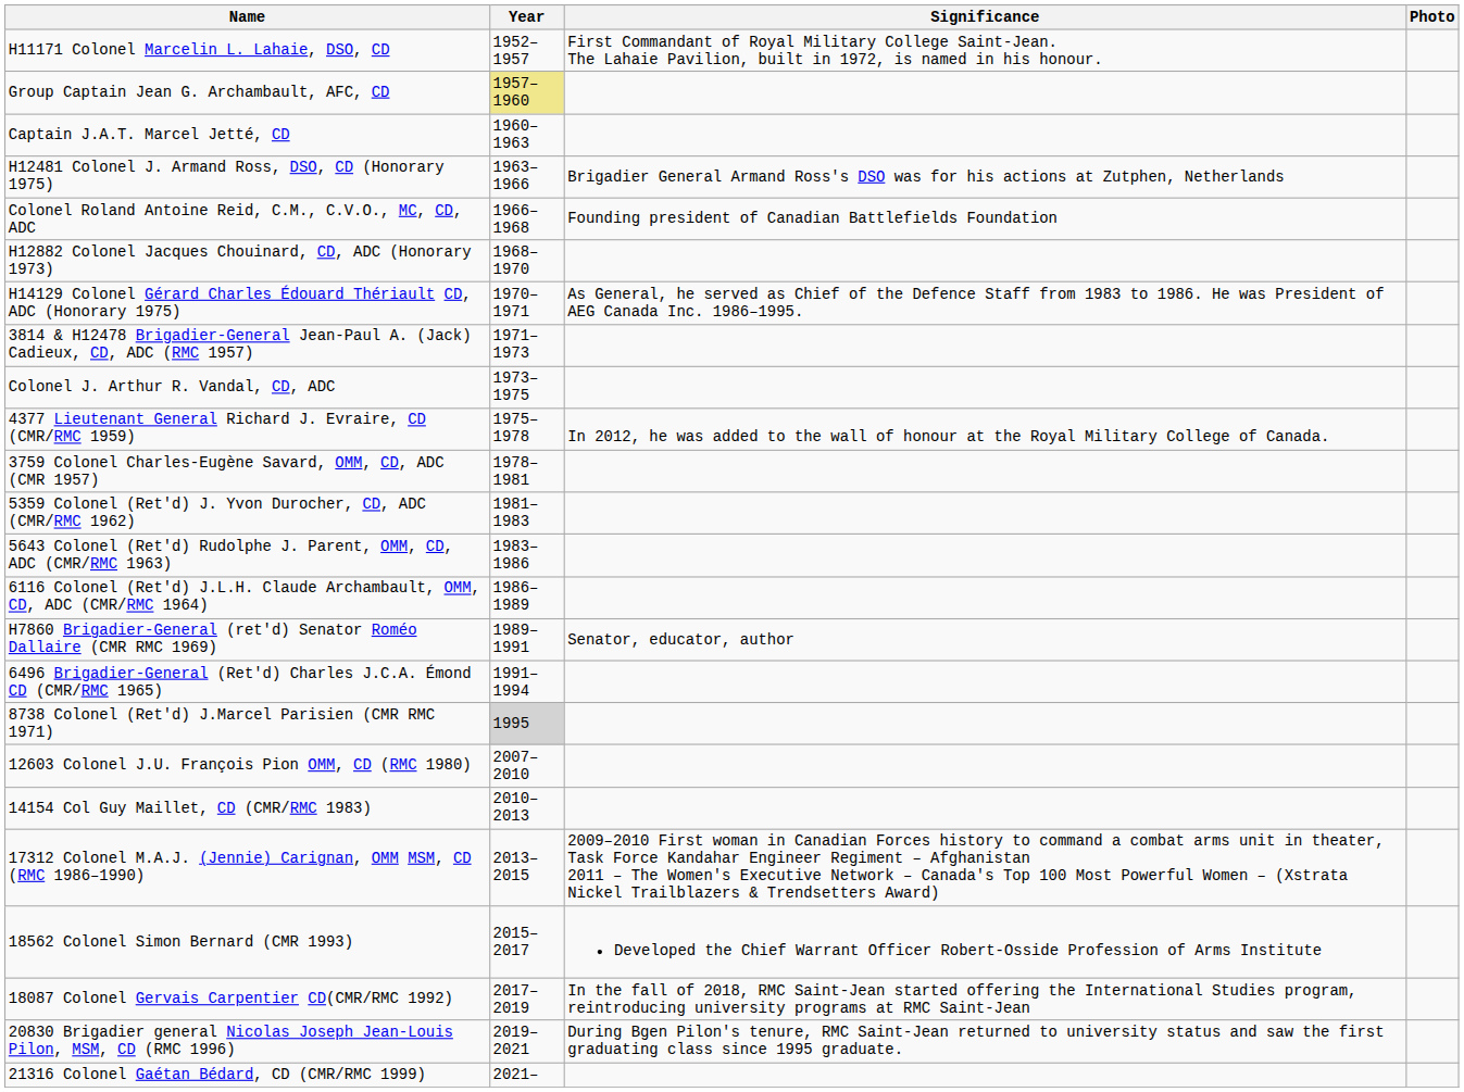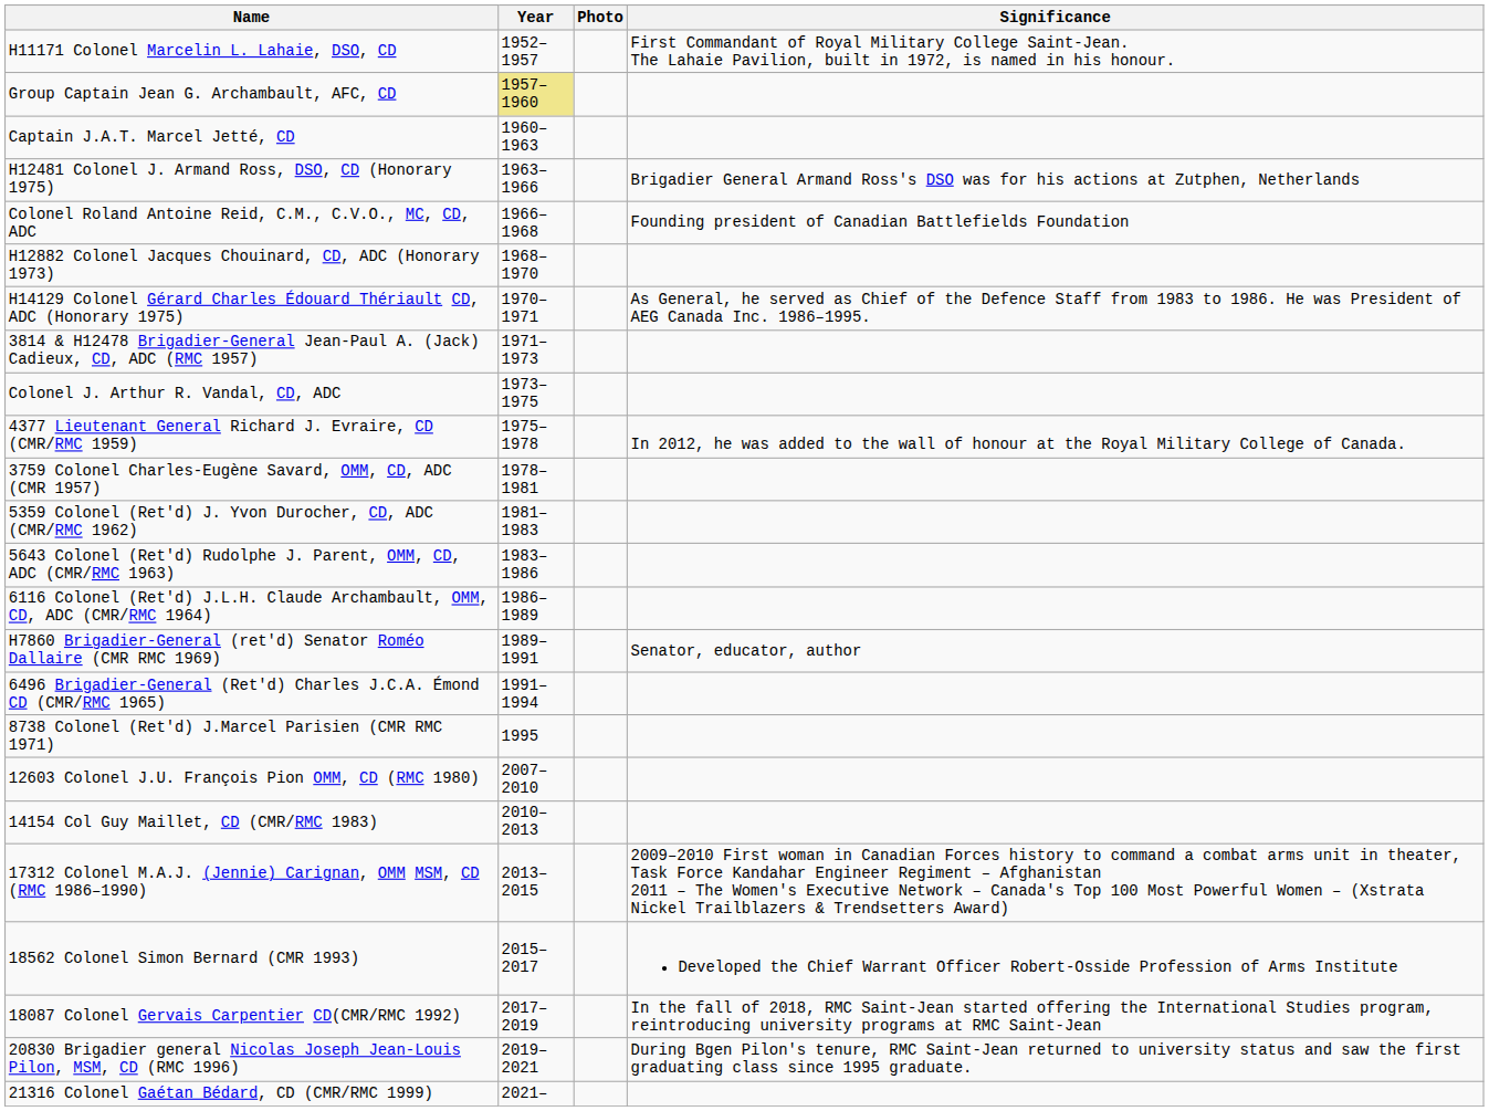 <table class="wikitable">
 <tr>
 <th>Name</th>
 <th>Year</th>
+<th>Photo</th>
 <th>Significance</th>
-<th>Photo</th>
 </tr>
 <tr>
 <td>H11171 Colonel <a href='#'>Marcelin L. Lahaie</a>, <a href='#'>DSO</a>, <a href='#'>CD</a></td>
 <td>1952–1957</td>
+<td></td>
 <td>First Commandant of Royal Military College Saint-Jean.<br>The Lahaie Pavilion, built in 1972, is named in his honour.</td>
-<td></td>
 </tr>
 <tr>
 <td>Group Captain Jean G. Archambault, AFC, <a href='#'>CD</a></td>
 <td style="background: khaki;">1957–1960</td>
 <td></td>
 <td></td>
 </tr>
 <tr>
 <td>Captain J.A.T. Marcel Jetté, <a href='#'>CD</a></td>
 <td>1960–1963</td>
 <td></td>
 <td></td>
 </tr>
 <tr>
 <td>H12481 Colonel J. Armand Ross, <a href='#'>DSO</a>, <a href='#'>CD</a> (Honorary 1975)</td>
 <td>1963–1966</td>
+<td></td>
 <td>Brigadier General Armand Ross's <a href='#'>DSO</a> was for his actions at Zutphen, Netherlands</td>
-<td></td>
 </tr>
 <tr>
 <td>Colonel Roland Antoine Reid, C.M., C.V.O., <a href='#'>MC</a>, <a href='#'>CD</a>, ADC</td>
 <td>1966–1968</td>
+<td></td>
 <td>Founding president of Canadian Battlefields Foundation</td>
-<td></td>
 </tr>
 <tr>
 <td>H12882 Colonel Jacques Chouinard, <a href='#'>CD</a>, ADC (Honorary 1973)</td>
 <td>1968–1970</td>
 <td></td>
 <td></td>
 </tr>
 <tr>
 <td>H14129 Colonel <a href='#'>Gérard Charles Édouard Thériault</a> <a href='#'>CD</a>, ADC (Honorary 1975)</td>
 <td>1970–1971</td>
+<td></td>
 <td>As General, he served as Chief of the Defence Staff from 1983 to 1986. He was President of AEG Canada Inc. 1986–1995.</td>
-<td></td>
 </tr>
 <tr>
 <td>3814 & H12478 <a href='#'>Brigadier-General</a> Jean-Paul A. (Jack) Cadieux, <a href='#'>CD</a>, ADC (<a href='#'>RMC</a> 1957)</td>
 <td>1971–1973</td>
 <td></td>
 <td></td>
 </tr>
 <tr>
 <td>Colonel J. Arthur R. Vandal, <a href='#'>CD</a>, ADC</td>
 <td>1973–1975</td>
 <td></td>
 <td></td>
 </tr>
 <tr>
 <td>4377 <a href='#'>Lieutenant General</a> Richard J. Evraire, <a href='#'>CD</a> (CMR/<a href='#'>RMC</a> 1959)</td>
 <td>1975–1978</td>
+<td></td>
 <td><br>In 2012, he was added to the wall of honour at the Royal Military College of Canada.</td>
-<td></td>
 </tr>
 <tr>
 <td>3759 Colonel Charles-Eugène Savard, <a href='#'>OMM</a>, <a href='#'>CD</a>, ADC (CMR 1957)</td>
 <td>1978–1981</td>
 <td></td>
 <td></td>
 </tr>
 <tr>
 <td>5359 Colonel (Ret'd) J. Yvon Durocher, <a href='#'>CD</a>, ADC (CMR/<a href='#'>RMC</a> 1962)</td>
 <td>1981–1983</td>
 <td></td>
 <td></td>
 </tr>
 <tr>
 <td>5643 Colonel (Ret'd) Rudolphe J. Parent, <a href='#'>OMM</a>, <a href='#'>CD</a>, ADC (CMR/<a href='#'>RMC</a> 1963)</td>
 <td>1983–1986</td>
 <td></td>
 <td></td>
 </tr>
 <tr>
 <td>6116 Colonel (Ret'd) J.L.H. Claude Archambault, <a href='#'>OMM</a>, <a href='#'>CD</a>, ADC (CMR/<a href='#'>RMC</a> 1964)</td>
 <td>1986–1989</td>
 <td></td>
 <td></td>
 </tr>
 <tr>
 <td>H7860 <a href='#'>Brigadier-General</a> (ret'd) Senator <a href='#'>Roméo Dallaire</a> (CMR RMC 1969)</td>
 <td>1989–1991</td>
+<td></td>
 <td>Senator, educator, author</td>
-<td></td>
 </tr>
 <tr>
 <td>6496 <a href='#'>Brigadier-General</a> (Ret'd) Charles J.C.A. Émond <a href='#'>CD</a> (CMR/<a href='#'>RMC</a> 1965)</td>
 <td>1991–1994</td>
 <td></td>
 <td></td>
 </tr>
 <tr>
 <td>8738 Colonel (Ret'd) J.Marcel Parisien (CMR RMC 1971)</td>
-<td style="background: lightgrey;">1995</td>
+<td>1995</td>
 <td></td>
 <td></td>
 </tr>
 <tr>
 <td>12603 Colonel J.U. François Pion <a href='#'>OMM</a>, <a href='#'>CD</a> (<a href='#'>RMC</a> 1980)</td>
 <td>2007–2010</td>
 <td></td>
 <td></td>
 </tr>
 <tr>
 <td>14154 Col Guy Maillet, <a href='#'>CD</a> (CMR/<a href='#'>RMC</a> 1983)</td>
 <td>2010–2013</td>
 <td></td>
 <td></td>
 </tr>
 <tr>
 <td>17312 Colonel M.A.J. <a href='#'>(Jennie) Carignan</a>, <a href='#'>OMM</a> <a href='#'>MSM</a>, <a href='#'>CD</a><br>(<a href='#'>RMC</a> 1986–1990)</td>
 <td>2013–2015</td>
+<td></td>
 <td>2009–2010 First woman in Canadian Forces history to command a combat arms unit in theater, Task Force Kandahar Engineer Regiment – Afghanistan<br>2011 – The Women's Executive Network – Canada's Top 100 Most Powerful Women – (Xstrata Nickel Trailblazers & Trendsetters Award)</td>
-<td></td>
 </tr>
 <tr>
 <td>18562 Colonel Simon Bernard (CMR 1993)</td>
 <td>2015–2017</td>
+<td></td>
 <td><br><ul><li>Developed the Chief Warrant Officer Robert-Osside Profession of Arms Institute</li></ul></td>
-<td></td>
 </tr>
 <tr>
 <td>18087 Colonel <a href='#'>Gervais Carpentier</a> <a href='#'>CD</a>(CMR/RMC 1992)</td>
 <td>2017–2019</td>
+<td></td>
 <td>In the fall of 2018, RMC Saint-Jean started offering the International Studies program, reintroducing university programs at RMC Saint-Jean</td>
-<td></td>
 </tr>
 <tr>
 <td>20830 Brigadier general <a href='#'>Nicolas Joseph Jean-Louis Pilon</a>, <a href='#'>MSM</a>, <a href='#'>CD</a> (RMC 1996)</td>
 <td>2019–2021</td>
+<td></td>
 <td>During Bgen Pilon's tenure, RMC Saint-Jean returned to university status and saw the first graduating class since 1995 graduate.</td>
-<td></td>
 </tr>
 <tr>
 <td>21316 Colonel <a href='#'>Gaétan Bédard</a>, CD (CMR/RMC 1999)</td>
 <td>2021–</td>
 <td></td>
 <td></td>
 </tr>
 </table>
